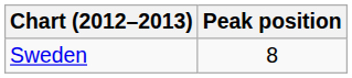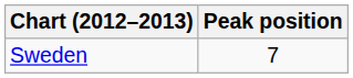 <table class="wikitable">
 <tr>
 <th align="left">Chart (2012–2013)</th>
 <th align="center">Peak position</th>
 </tr>
 <tr>
 <td align="left"><a href='#'>Sweden</a></td>
-<td align="center">8</td>
+<td align="center">7</td>
 </tr>
 </table>
